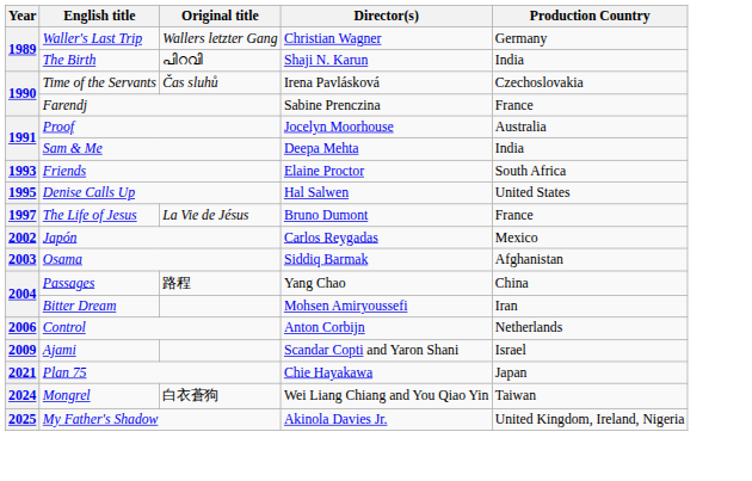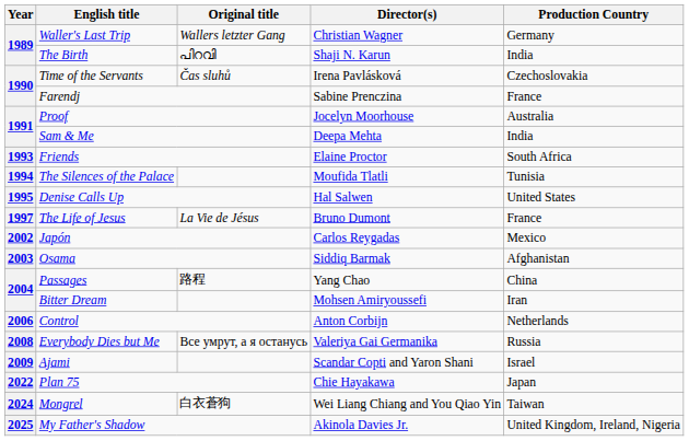 <table class="wikitable">
 <tr>
 <th>Year</th>
 <th>English title</th>
 <th>Original title</th>
 <th>Director(s)</th>
 <th>Production Country</th>
 </tr>
 <tr>
 <th rowspan="2"><a href='#'>1989</a></th>
 <td><em><a href='#'>Waller's Last Trip</a></em></td>
 <td><em>Wallers letzter Gang</em></td>
 <td data-sort-value="Wagner"><a href='#'>Christian Wagner</a></td>
 <td>Germany</td>
 </tr>
 <tr>
 <td data-sort-value="Birth"><em><a href='#'>The Birth</a></em></td>
 <td data-sort-value="Piravi">പിറവി</td>
 <td data-sort-value="Karun"><a href='#'>Shaji N. Karun</a></td>
 <td>India</td>
 </tr>
 <tr>
 <th rowspan="2"><a href='#'>1990</a></th>
 <td><em>Time of the Servants</em></td>
 <td><em>Čas sluhů</em></td>
 <td data-sort-value="Pavlásková">Irena Pavlásková</td>
 <td>Czechoslovakia</td>
 </tr>
 <tr>
 <td colspan=2><em>Farendj</em></td>
 <td data-sort-value="Prenczina">Sabine Prenczina</td>
 <td>France</td>
 </tr>
 <tr>
 <th rowspan="2"><a href='#'>1991</a></th>
 <td colspan="2"><em><a href='#'>Proof</a></em></td>
 <td data-sort-value="Moorhouse"><a href='#'>Jocelyn Moorhouse</a></td>
 <td>Australia</td>
 </tr>
 <tr>
 <td colspan=2><em><a href='#'>Sam & Me</a></em></td>
 <td data-sort-value="Mehta"><a href='#'>Deepa Mehta</a></td>
 <td>India</td>
 </tr>
 <tr>
 <th><a href='#'>1993</a></th>
 <td colspan="2"><em><a href='#'>Friends</a></em></td>
 <td data-sort-value="Proctor"><a href='#'>Elaine Proctor</a></td>
 <td>South Africa</td>
 </tr>
 <tr>
+<th><a href='#'>1994</a></th>
+<td data-sort-value="Silences"><em><a href='#'>The Silences of the Palace</a></em></td>
+<td></td>
+<td data-sort-value="Tlatli"><a href='#'>Moufida Tlatli</a></td>
+<td>Tunisia</td>
+</tr>
+<tr>
 <th><a href='#'>1995</a></th>
 <td colspan="2"><em><a href='#'>Denise Calls Up</a></em></td>
 <td data-sort-value="Salwen"><a href='#'>Hal Salwen</a></td>
 <td>United States</td>
 </tr>
 <tr>
 <th><a href='#'>1997</a></th>
 <td data-sort-value="Life of Jesus"><em><a href='#'>The Life of Jesus</a></em></td>
 <td data-sort-value="Vie de Jésus"><em>La Vie de Jésus</em></td>
 <td data-sort-value="Dumont"><a href='#'>Bruno Dumont</a></td>
 <td>France</td>
 </tr>
 <tr>
 <th><a href='#'>2002</a></th>
 <td colspan="2"><em><a href='#'>Japón</a></em></td>
 <td data-sort-value="Reygadas"><a href='#'>Carlos Reygadas</a></td>
 <td>Mexico</td>
 </tr>
 <tr>
 <th><a href='#'>2003</a></th>
 <td colspan="2"><em><a href='#'>Osama</a></em></td>
 <td data-sort-value="Barmak"><a href='#'>Siddiq Barmak</a></td>
 <td>Afghanistan</td>
 </tr>
 <tr>
 <th rowspan="2"><a href='#'>2004</a></th>
 <td><em><a href='#'>Passages</a></em></td>
 <td>路程</td>
 <td data-sort-value="Chao">Yang Chao</td>
 <td>China</td>
 </tr>
 <tr>
 <td><em><a href='#'>Bitter Dream</a></em></td>
 <td></td>
 <td data-sort-value="Amiryoussefi"><a href='#'>Mohsen Amiryoussefi</a></td>
 <td>Iran</td>
 </tr>
 <tr>
 <th><a href='#'>2006</a></th>
 <td colspan="2"><em><a href='#'>Control</a></em></td>
 <td data-sort-value="Corbijn"><a href='#'>Anton Corbijn</a></td>
 <td>Netherlands</td>
 </tr>
 <tr>
+<th><a href='#'>2008</a></th>
+<td><em><a href='#'>Everybody Dies but Me</a></em></td>
+<td>Все умрут, а я останусь</td>
+<td data-sort-value="Gai Germanika"><a href='#'>Valeriya Gai Germanika</a></td>
+<td>Russia</td>
+</tr>
+<tr>
 <th><a href='#'>2009</a></th>
 <td><em><a href='#'>Ajami</a></em></td>
 <td></td>
 <td data-sort-value="Copti"><a href='#'>Scandar Copti</a> and Yaron Shani</td>
 <td>Israel</td>
 </tr>
 <tr>
-<th><a href='#'>2021</a></th>
+<th><a href='#'>2022</a></th>
 <td colspan="2"><em><a href='#'>Plan 75</a></em></td>
 <td data-sort-value="Hayakawa"><a href='#'>Chie Hayakawa</a></td>
 <td>Japan</td>
 </tr>
 <tr>
 <th><a href='#'>2024</a></th>
 <td><em><a href='#'>Mongrel</a></em></td>
 <td>白衣蒼狗</td>
 <td>Wei Liang Chiang and You Qiao Yin</td>
 <td>Taiwan</td>
 </tr>
 <tr>
 <th><a href='#'>2025</a></th>
 <td colspan="2"><em><a href='#'>My Father's Shadow</a></em></td>
 <td><a href='#'>Akinola Davies Jr.</a></td>
 <td>United Kingdom, Ireland, Nigeria</td>
 </tr>
 </table>
